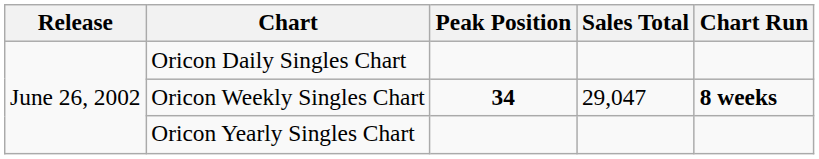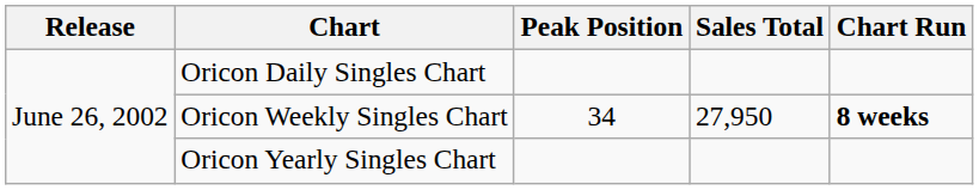 <table class="wikitable">
 <tr>
 <th>Release</th>
 <th>Chart</th>
 <th>Peak Position</th>
 <th>Sales Total</th>
 <th>Chart Run</th>
 </tr>
 <tr>
 <td rowspan="3">June 26, 2002</td>
 <td>Oricon Daily Singles Chart</td>
 <td align="center"></td>
 <td></td>
 <td></td>
 </tr>
 <tr>
 <td>Oricon Weekly Singles Chart</td>
-<td align="center"><strong>34</strong></td>
-<td>29,047</td>
+<td align="center">34</td>
+<td>27,950</td>
 <td><strong>8 weeks</strong></td>
 </tr>
 <tr>
 <td>Oricon Yearly Singles Chart</td>
 <td align="center"></td>
 <td></td>
 <td></td>
 </tr>
 </table>
